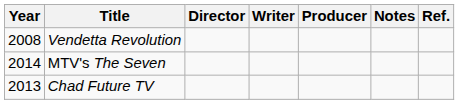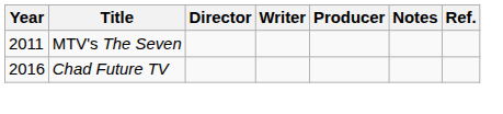 <table class="wikitable">
 <tr>
 <th>Year</th>
 <th>Title</th>
 <th>Director</th>
 <th>Writer</th>
 <th>Producer</th>
 <th>Notes</th>
 <th>Ref.</th>
 </tr>
 <tr>
-<td>2008</td>
-<td><em>Vendetta Revolution</em></td>
-<td></td>
-<td></td>
-<td></td>
-<td></td>
-<td></td>
-</tr>
-<tr>
-<td>2014</td>
+<td>2011</td>
 <td>MTV's <em>The Seven</em></td>
 <td></td>
 <td></td>
 <td></td>
 <td></td>
 <td></td>
 </tr>
 <tr>
-<td>2013</td>
+<td>2016</td>
 <td><em>Chad Future TV</em></td>
 <td></td>
 <td></td>
 <td></td>
 <td></td>
 <td></td>
 </tr>
 </table>
